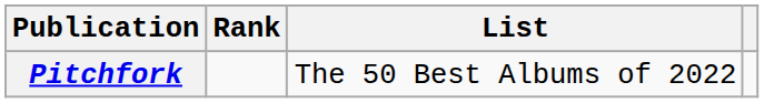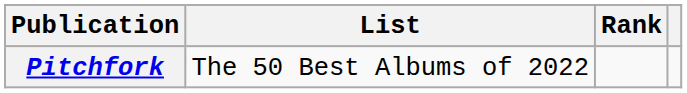 <table class="sortable wikitable plainrowheaders">
 <tr>
 <th>Publication</th>
+<th>List</th>
 <th>Rank</th>
-<th>List</th>
 <th class="unsortable"></th>
 </tr>
 <tr>
 <th scope="row"><em><a href='#'>Pitchfork</a></em></th>
+<td>The 50 Best Albums of 2022</td>
 <td></td>
-<td>The 50 Best Albums of 2022</td>
 <td></td>
 </tr>
 </table>
